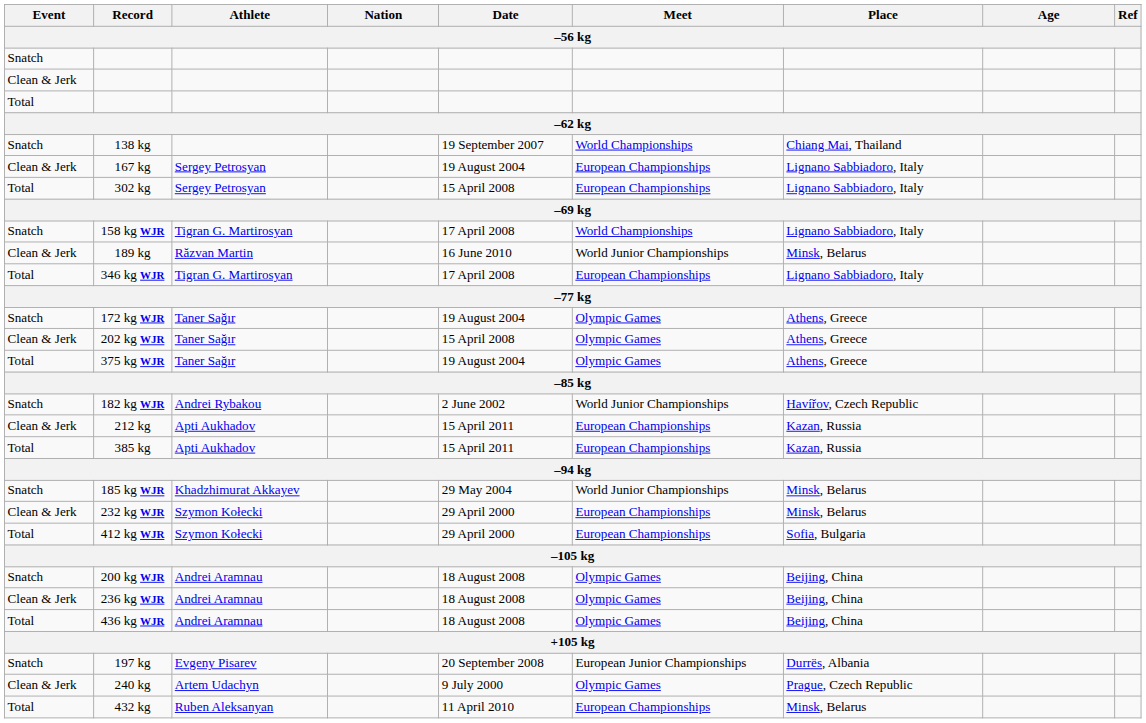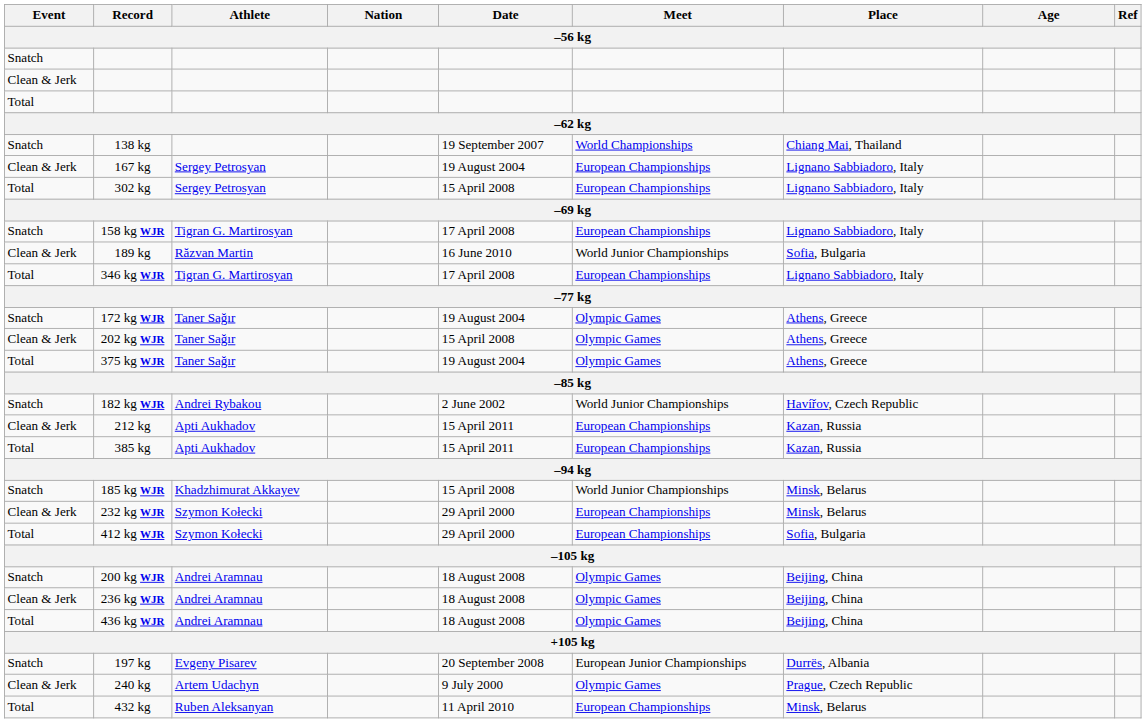 <table class="wikitable" style="font-size:90%; ">
 <tr>
 <th width=8%>Event</th>
 <th width=7%>Record</th>
 <th width=14%>Athlete</th>
 <th width=10%>Nation</th>
 <th width=12%>Date</th>
 <th width=19%>Meet</th>
 <th width=18%>Place</th>
 <th width=12%>Age</th>
 <th>Ref</th>
 </tr>
 <tr bgcolor="#DDDDDD">
 <th colspan="9">–56 kg</th>
 </tr>
 <tr>
 <td>Snatch</td>
 <td align="center"></td>
 <td></td>
 <td></td>
 <td></td>
 <td></td>
 <td></td>
 <td></td>
 <td></td>
 </tr>
 <tr>
 <td>Clean & Jerk</td>
 <td align="center"></td>
 <td></td>
 <td></td>
 <td></td>
 <td></td>
 <td></td>
 <td></td>
 <td></td>
 </tr>
 <tr>
 <td>Total</td>
 <td align="center"></td>
 <td></td>
 <td></td>
 <td></td>
 <td></td>
 <td></td>
 <td></td>
 <td></td>
 </tr>
 <tr bgcolor="#DDDDDD">
 <th colspan="9">–62 kg</th>
 </tr>
 <tr>
 <td>Snatch</td>
 <td align="center">138 kg</td>
 <td></td>
 <td></td>
 <td>19 September 2007</td>
 <td><a href='#'>World Championships</a></td>
 <td><a href='#'>Chiang Mai</a>, Thailand</td>
 <td></td>
 <td></td>
 </tr>
 <tr>
 <td>Clean & Jerk</td>
 <td align="center">167 kg</td>
 <td><a href='#'>Sergey Petrosyan</a></td>
 <td></td>
 <td>19 August 2004</td>
 <td><a href='#'>European Championships</a></td>
 <td><a href='#'>Lignano Sabbiadoro</a>, Italy</td>
 <td></td>
 <td></td>
 </tr>
 <tr>
 <td>Total</td>
 <td align="center">302 kg</td>
 <td><a href='#'>Sergey Petrosyan</a></td>
 <td></td>
 <td>15 April 2008</td>
 <td><a href='#'>European Championships</a></td>
 <td><a href='#'>Lignano Sabbiadoro</a>, Italy</td>
 <td></td>
 <td></td>
 </tr>
 <tr bgcolor="#DDDDDD">
 <th colspan="9">–69 kg</th>
 </tr>
 <tr>
 <td>Snatch</td>
 <td align="center">158 kg <small><strong><a href='#'>WJR</a></strong></small></td>
 <td><a href='#'>Tigran G. Martirosyan</a></td>
 <td></td>
 <td>17 April 2008</td>
-<td><a href='#'>World Championships</a></td>
+<td><a href='#'>European Championships</a></td>
 <td><a href='#'>Lignano Sabbiadoro</a>, Italy</td>
 <td></td>
 <td></td>
 </tr>
 <tr>
 <td>Clean & Jerk</td>
 <td align="center">189 kg</td>
 <td><a href='#'>Răzvan Martin</a></td>
 <td></td>
 <td>16 June 2010</td>
 <td>World Junior Championships</td>
-<td><a href='#'>Minsk</a>, Belarus</td>
+<td><a href='#'>Sofia</a>, Bulgaria</td>
 <td></td>
 <td></td>
 </tr>
 <tr>
 <td>Total</td>
 <td align="center">346 kg <small><strong><a href='#'>WJR</a></strong></small></td>
 <td><a href='#'>Tigran G. Martirosyan</a></td>
 <td></td>
 <td>17 April 2008</td>
 <td><a href='#'>European Championships</a></td>
 <td><a href='#'>Lignano Sabbiadoro</a>, Italy</td>
 <td></td>
 <td></td>
 </tr>
 <tr bgcolor="#DDDDDD">
 <th colspan="9">–77 kg</th>
 </tr>
 <tr>
 <td>Snatch</td>
 <td align="center">172 kg <small><strong><a href='#'>WJR</a></strong></small></td>
 <td><a href='#'>Taner Sağır</a></td>
 <td></td>
 <td>19 August 2004</td>
 <td><a href='#'>Olympic Games</a></td>
 <td><a href='#'>Athens</a>, Greece</td>
 <td></td>
 <td></td>
 </tr>
 <tr>
 <td>Clean & Jerk</td>
 <td align="center">202 kg <small><strong><a href='#'>WJR</a></strong></small></td>
 <td><a href='#'>Taner Sağır</a></td>
 <td></td>
 <td>15 April 2008</td>
 <td><a href='#'>Olympic Games</a></td>
 <td><a href='#'>Athens</a>, Greece</td>
 <td></td>
 <td></td>
 </tr>
 <tr>
 <td>Total</td>
 <td align="center">375 kg <small><strong><a href='#'>WJR</a></strong></small></td>
 <td><a href='#'>Taner Sağır</a></td>
 <td></td>
 <td>19 August 2004</td>
 <td><a href='#'>Olympic Games</a></td>
 <td><a href='#'>Athens</a>, Greece</td>
 <td></td>
 <td></td>
 </tr>
 <tr bgcolor="#DDDDDD">
 <th colspan="9">–85 kg</th>
 </tr>
 <tr>
 <td>Snatch</td>
 <td align="center">182 kg <small><strong><a href='#'>WJR</a></strong></small></td>
 <td><a href='#'>Andrei Rybakou</a></td>
 <td></td>
 <td>2 June 2002</td>
 <td>World Junior Championships</td>
 <td><a href='#'>Havířov</a>, Czech Republic</td>
 <td></td>
 <td></td>
 </tr>
 <tr>
 <td>Clean & Jerk</td>
 <td align="center">212 kg</td>
 <td><a href='#'>Apti Aukhadov</a></td>
 <td></td>
 <td>15 April 2011</td>
 <td><a href='#'>European Championships</a></td>
 <td><a href='#'>Kazan</a>, Russia</td>
 <td></td>
 <td></td>
 </tr>
 <tr>
 <td>Total</td>
 <td align="center">385 kg</td>
 <td><a href='#'>Apti Aukhadov</a></td>
 <td></td>
 <td>15 April 2011</td>
 <td><a href='#'>European Championships</a></td>
 <td><a href='#'>Kazan</a>, Russia</td>
 <td></td>
 <td></td>
 </tr>
 <tr bgcolor="#DDDDDD">
 <th colspan="9">–94 kg</th>
 </tr>
 <tr>
 <td>Snatch</td>
 <td align="center">185 kg <small><strong><a href='#'>WJR</a></strong></small></td>
 <td><a href='#'>Khadzhimurat Akkayev</a></td>
 <td></td>
-<td>29 May 2004</td>
+<td>15 April 2008</td>
 <td>World Junior Championships</td>
 <td><a href='#'>Minsk</a>, Belarus</td>
 <td></td>
 <td></td>
 </tr>
 <tr>
 <td>Clean & Jerk</td>
 <td align="center">232 kg <small><strong><a href='#'>WJR</a></strong></small></td>
 <td><a href='#'>Szymon Kołecki</a></td>
 <td></td>
 <td>29 April 2000</td>
 <td><a href='#'>European Championships</a></td>
 <td><a href='#'>Minsk</a>, Belarus</td>
 <td></td>
 <td></td>
 </tr>
 <tr>
 <td>Total</td>
 <td align="center">412 kg <small><strong><a href='#'>WJR</a></strong></small></td>
 <td><a href='#'>Szymon Kołecki</a></td>
 <td></td>
 <td>29 April 2000</td>
 <td><a href='#'>European Championships</a></td>
 <td><a href='#'>Sofia</a>, Bulgaria</td>
 <td></td>
 <td></td>
 </tr>
 <tr bgcolor="#DDDDDD">
 <th colspan="9">–105 kg</th>
 </tr>
 <tr>
 <td>Snatch</td>
 <td align="center">200 kg <small><strong><a href='#'>WJR</a></strong></small></td>
 <td><a href='#'>Andrei Aramnau</a></td>
 <td></td>
 <td>18 August 2008</td>
 <td><a href='#'>Olympic Games</a></td>
 <td><a href='#'>Beijing</a>, China</td>
 <td></td>
 <td></td>
 </tr>
 <tr>
 <td>Clean & Jerk</td>
 <td align="center">236 kg <small><strong><a href='#'>WJR</a></strong></small></td>
 <td><a href='#'>Andrei Aramnau</a></td>
 <td></td>
 <td>18 August 2008</td>
 <td><a href='#'>Olympic Games</a></td>
 <td><a href='#'>Beijing</a>, China</td>
 <td></td>
 <td></td>
 </tr>
 <tr>
 <td>Total</td>
 <td align="center">436 kg <small><strong><a href='#'>WJR</a></strong></small></td>
 <td><a href='#'>Andrei Aramnau</a></td>
 <td></td>
 <td>18 August 2008</td>
 <td><a href='#'>Olympic Games</a></td>
 <td><a href='#'>Beijing</a>, China</td>
 <td></td>
 <td></td>
 </tr>
 <tr bgcolor="#DDDDDD">
 <th colspan="9">+105 kg</th>
 </tr>
 <tr>
 <td>Snatch</td>
 <td align="center">197 kg</td>
 <td><a href='#'>Evgeny Pisarev</a></td>
 <td></td>
 <td>20 September 2008</td>
 <td>European Junior Championships</td>
 <td><a href='#'>Durrës</a>, Albania</td>
 <td></td>
 <td></td>
 </tr>
 <tr>
 <td>Clean & Jerk</td>
 <td align="center">240 kg</td>
 <td><a href='#'>Artem Udachyn</a></td>
 <td></td>
 <td>9 July 2000</td>
 <td><a href='#'>Olympic Games</a></td>
 <td><a href='#'>Prague</a>, Czech Republic</td>
 <td></td>
 <td></td>
 </tr>
 <tr>
 <td>Total</td>
 <td align="center">432 kg</td>
 <td><a href='#'>Ruben Aleksanyan</a></td>
 <td></td>
 <td>11 April 2010</td>
 <td><a href='#'>European Championships</a></td>
 <td><a href='#'>Minsk</a>, Belarus</td>
 <td></td>
 <td></td>
 </tr>
 </table>
